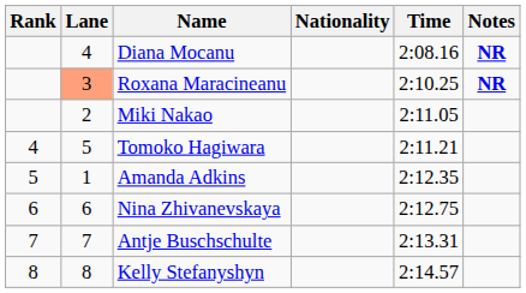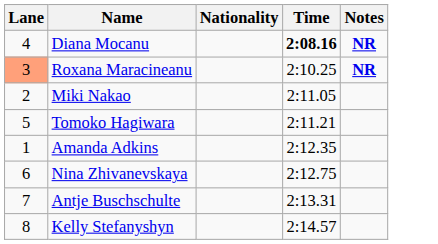 <table class="wikitable sortable" style="text-align:center">
 <tr>
-<th>Rank</th>
 <th>Lane</th>
 <th>Name</th>
 <th>Nationality</th>
 <th>Time</th>
 <th>Notes</th>
 </tr>
 <tr>
-<td></td>
 <td>4</td>
 <td align=left><a href='#'>Diana Mocanu</a></td>
 <td align=left></td>
-<td>2:08.16</td>
+<td><strong>2:08.16</strong></td>
 <td><strong><a href='#'>NR</a></strong></td>
 </tr>
 <tr>
-<td></td>
 <td style="background: lightsalmon;">3</td>
 <td align=left><a href='#'>Roxana Maracineanu</a></td>
 <td align=left></td>
 <td>2:10.25</td>
 <td><strong><a href='#'>NR</a></strong></td>
 </tr>
 <tr>
-<td></td>
 <td>2</td>
 <td align=left><a href='#'>Miki Nakao</a></td>
 <td align=left></td>
 <td>2:11.05</td>
 <td></td>
 </tr>
 <tr>
-<td>4</td>
 <td>5</td>
 <td align=left><a href='#'>Tomoko Hagiwara</a></td>
 <td align=left></td>
 <td>2:11.21</td>
 <td></td>
 </tr>
 <tr>
-<td>5</td>
 <td>1</td>
 <td align=left><a href='#'>Amanda Adkins</a></td>
 <td align=left></td>
 <td>2:12.35</td>
 <td></td>
 </tr>
 <tr>
 <td>6</td>
-<td>6</td>
 <td align=left><a href='#'>Nina Zhivanevskaya</a></td>
 <td align=left></td>
 <td>2:12.75</td>
 <td></td>
 </tr>
 <tr>
-<td>7</td>
 <td>7</td>
 <td align=left><a href='#'>Antje Buschschulte</a></td>
 <td align=left></td>
 <td>2:13.31</td>
 <td></td>
 </tr>
 <tr>
 <td>8</td>
-<td>8</td>
 <td align=left><a href='#'>Kelly Stefanyshyn</a></td>
 <td align=left></td>
 <td>2:14.57</td>
 <td></td>
 </tr>
 </table>
